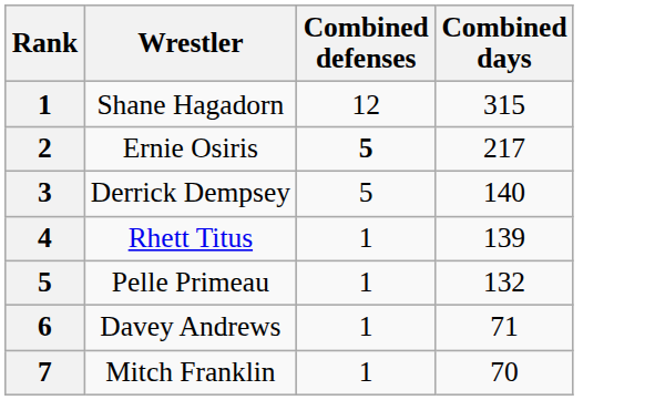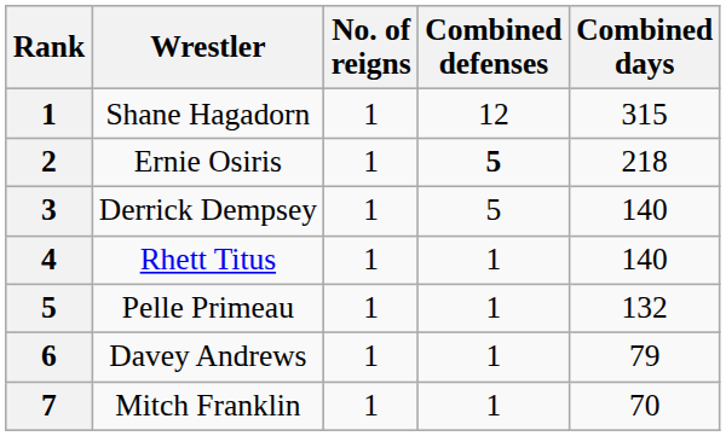 <table class="mw-datatable wikitable sortable" style="text-align: center">
 <tr>
 <th>Rank</th>
 <th>Wrestler</th>
+<th>No. of<br>reigns</th>
 <th>Combined<br>defenses</th>
 <th>Combined<br>days</th>
 </tr>
 <tr>
 <th>1</th>
 <td>Shane Hagadorn</td>
+<td>1</td>
 <td>12</td>
 <td>315</td>
 </tr>
 <tr>
 <th>2</th>
 <td>Ernie Osiris</td>
+<td>1</td>
 <td><strong>5</strong></td>
-<td>217</td>
+<td>218</td>
 </tr>
 <tr>
 <th>3</th>
 <td>Derrick Dempsey</td>
+<td>1</td>
 <td>5</td>
 <td>140</td>
 </tr>
 <tr>
 <th>4</th>
 <td><a href='#'>Rhett Titus</a></td>
 <td>1</td>
-<td>139</td>
+<td>1</td>
+<td>140</td>
 </tr>
 <tr>
 <th>5</th>
 <td>Pelle Primeau</td>
+<td>1</td>
 <td>1</td>
 <td>132</td>
 </tr>
 <tr>
 <th>6</th>
 <td>Davey Andrews</td>
 <td>1</td>
-<td>71</td>
+<td>1</td>
+<td>79</td>
 </tr>
 <tr>
 <th>7</th>
 <td>Mitch Franklin</td>
 <td>1</td>
+<td>1</td>
 <td>70</td>
 </tr>
 </table>
